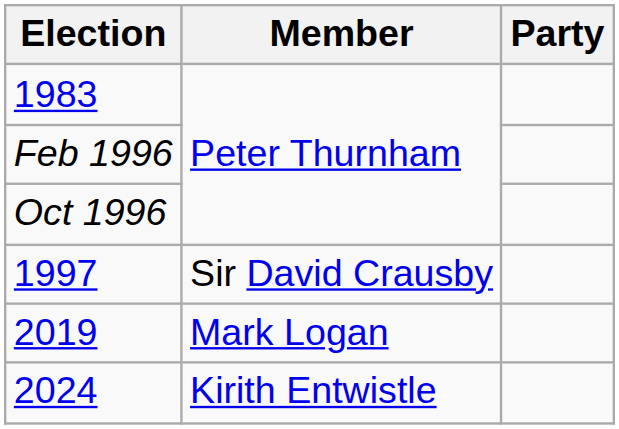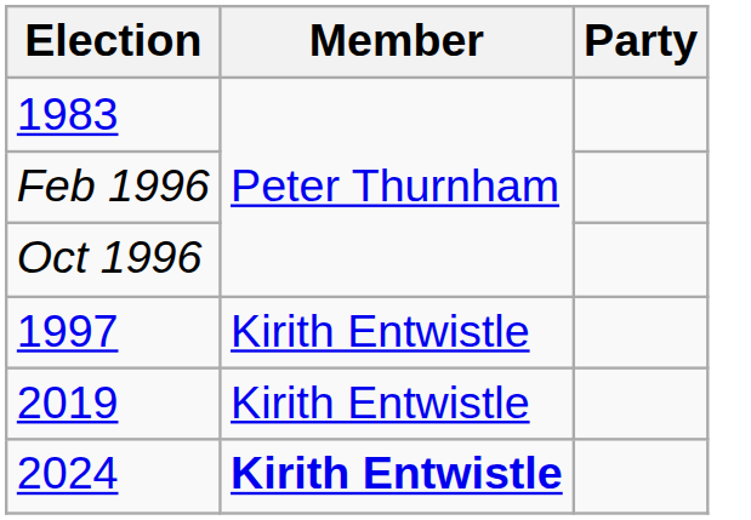 <table class="wikitable">
 <tr>
 <th>Election</th>
 <th>Member</th>
 <th colspan=2>Party</th>
 </tr>
 <tr>
 <td><a href='#'>1983</a></td>
 <td rowspan="3"><a href='#'>Peter Thurnham</a></td>
 <td></td>
 </tr>
 <tr>
 <td><em>Feb 1996</em></td>
 <td></td>
 </tr>
 <tr>
 <td><em>Oct 1996</em></td>
 <td></td>
 </tr>
 <tr>
 <td><a href='#'>1997</a></td>
-<td>Sir <a href='#'>David Crausby</a></td>
+<td><a href='#'>Kirith Entwistle</a></td>
 <td></td>
 </tr>
 <tr>
 <td><a href='#'>2019</a></td>
-<td><a href='#'>Mark Logan</a></td>
+<td><a href='#'>Kirith Entwistle</a></td>
 <td></td>
 </tr>
 <tr>
 <td><a href='#'>2024</a></td>
-<td><a href='#'>Kirith Entwistle</a></td>
+<td><strong><a href='#'>Kirith Entwistle</a></strong></td>
 <td></td>
 </tr>
 </table>
